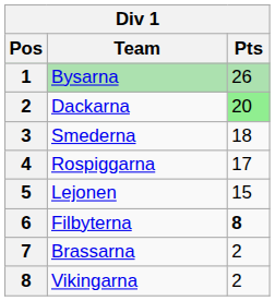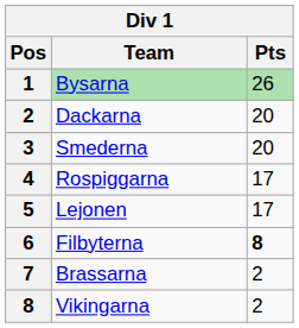 <table class="wikitable">
 <tr>
 <th colspan="3">Div 1</th>
 </tr>
 <tr>
 <th width=20>Pos</th>
 <th width=150>Team</th>
 <th width=30>Pts</th>
 </tr>
 <tr style="background:#ACE1AF;">
 <th>1</th>
 <td><a href='#'>Bysarna</a></td>
 <td>26</td>
 </tr>
 <tr>
 <th>2</th>
 <td><a href='#'>Dackarna</a></td>
-<td style="background: lightgreen;">20</td>
+<td>20</td>
 </tr>
 <tr>
 <th>3</th>
 <td><a href='#'>Smederna</a></td>
-<td>18</td>
+<td>20</td>
 </tr>
 <tr>
 <th>4</th>
 <td><a href='#'>Rospiggarna</a></td>
 <td>17</td>
 </tr>
 <tr>
 <th>5</th>
 <td><a href='#'>Lejonen</a></td>
-<td>15</td>
+<td>17</td>
 </tr>
 <tr>
 <th>6</th>
 <td><a href='#'>Filbyterna</a></td>
 <td><strong>8</strong></td>
 </tr>
 <tr>
 <th>7</th>
 <td><a href='#'>Brassarna</a></td>
 <td>2</td>
 </tr>
 <tr>
 <th>8</th>
 <td><a href='#'>Vikingarna</a></td>
 <td>2</td>
 </tr>
 </table>
